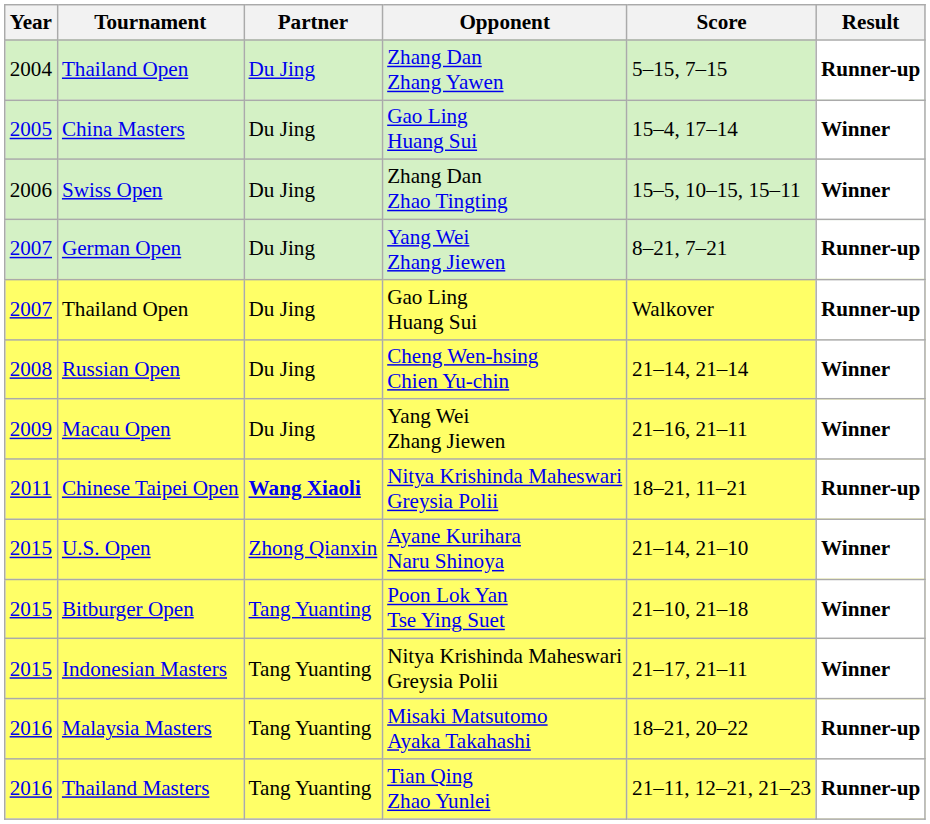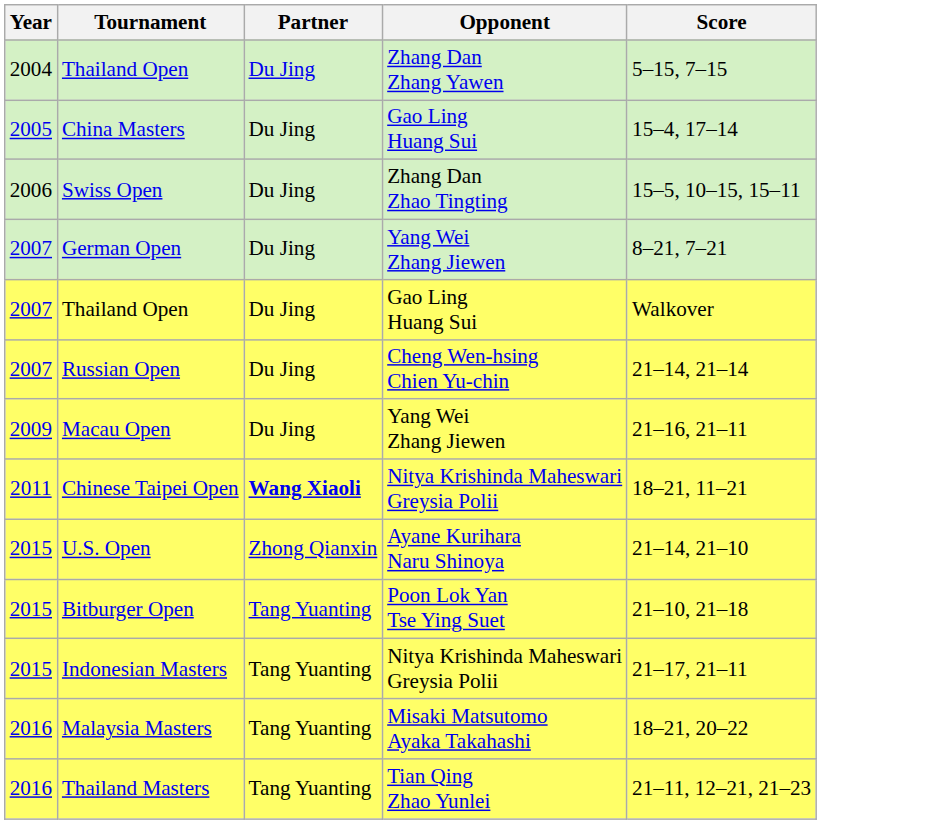 <table class="sortable wikitable" style="font-size: 90%;">
 <tr>
 <th>Year</th>
 <th>Tournament</th>
 <th>Partner</th>
 <th>Opponent</th>
 <th>Score</th>
-<th>Result</th>
 </tr>
 <tr style="background:#D4F1C5">
 <td align="center">2004</td>
 <td align="left"><a href='#'>Thailand Open</a></td>
 <td align="left"> <a href='#'>Du Jing</a></td>
 <td align="left"> <a href='#'>Zhang Dan</a> <br>  <a href='#'>Zhang Yawen</a></td>
 <td align="left">5–15, 7–15</td>
-<td style="text-align:left; background:white"> <strong>Runner-up</strong></td>
 </tr>
 <tr style="background:#D4F1C5">
 <td align="center"><a href='#'>2005</a></td>
 <td align="left"><a href='#'>China Masters</a></td>
 <td align="left"> Du Jing</td>
 <td align="left"> <a href='#'>Gao Ling</a> <br>  <a href='#'>Huang Sui</a></td>
 <td align="left">15–4, 17–14</td>
-<td style="text-align:left; background:white"> <strong>Winner</strong></td>
 </tr>
 <tr style="background:#D4F1C5">
 <td align="center">2006</td>
 <td align="left"><a href='#'>Swiss Open</a></td>
 <td align="left"> Du Jing</td>
 <td align="left"> Zhang Dan <br>  <a href='#'>Zhao Tingting</a></td>
 <td align="left">15–5, 10–15, 15–11</td>
-<td style="text-align:left; background:white"> <strong>Winner</strong></td>
 </tr>
 <tr style="background:#D4F1C5">
 <td align="center"><a href='#'>2007</a></td>
 <td align="left"><a href='#'>German Open</a></td>
 <td align="left"> Du Jing</td>
 <td align="left"> <a href='#'>Yang Wei</a> <br>  <a href='#'>Zhang Jiewen</a></td>
 <td align="left">8–21, 7–21</td>
-<td style="text-align:left; background:white"> <strong>Runner-up</strong></td>
 </tr>
 <tr style="background:#FFFF67">
 <td align="center"><a href='#'>2007</a></td>
 <td align="left">Thailand Open</td>
 <td align="left"> Du Jing</td>
 <td align="left"> Gao Ling <br>  Huang Sui</td>
 <td align="left">Walkover</td>
-<td style="text-align:left; background:white"> <strong>Runner-up</strong></td>
 </tr>
 <tr style="background:#FFFF67">
-<td align="center"><a href='#'>2008</a></td>
+<td align="center"><a href='#'>2007</a></td>
 <td align="left"><a href='#'>Russian Open</a></td>
 <td align="left"> Du Jing</td>
 <td align="left"> <a href='#'>Cheng Wen-hsing</a> <br>  <a href='#'>Chien Yu-chin</a></td>
 <td align="left">21–14, 21–14</td>
-<td style="text-align:left; background:white"> <strong>Winner</strong></td>
 </tr>
 <tr style="background:#FFFF67">
 <td align="center"><a href='#'>2009</a></td>
 <td align="left"><a href='#'>Macau Open</a></td>
 <td align="left"> Du Jing</td>
 <td align="left"> Yang Wei <br>  Zhang Jiewen</td>
 <td align="left">21–16, 21–11</td>
-<td style="text-align:left; background:white"> <strong>Winner</strong></td>
 </tr>
 <tr style="background:#FFFF67">
 <td align="center"><a href='#'>2011</a></td>
 <td align="left"><a href='#'>Chinese Taipei Open</a></td>
 <td align="left"><strong> <a href='#'>Wang Xiaoli</a></strong></td>
 <td align="left"> <a href='#'>Nitya Krishinda Maheswari</a> <br>  <a href='#'>Greysia Polii</a></td>
 <td align="left">18–21, 11–21</td>
-<td style="text-align:left; background:white"> <strong>Runner-up</strong></td>
 </tr>
 <tr style="background:#FFFF67">
 <td align="center"><a href='#'>2015</a></td>
 <td align="left"><a href='#'>U.S. Open</a></td>
 <td align="left"> <a href='#'>Zhong Qianxin</a></td>
 <td align="left"> <a href='#'>Ayane Kurihara</a> <br>  <a href='#'>Naru Shinoya</a></td>
 <td align="left">21–14, 21–10</td>
-<td style="text-align:left; background:white"> <strong>Winner</strong></td>
 </tr>
 <tr style="background:#FFFF67">
 <td align="center"><a href='#'>2015</a></td>
 <td align="left"><a href='#'>Bitburger Open</a></td>
 <td align="left"> <a href='#'>Tang Yuanting</a></td>
 <td align="left"> <a href='#'>Poon Lok Yan</a> <br>  <a href='#'>Tse Ying Suet</a></td>
 <td align="left">21–10, 21–18</td>
-<td style="text-align:left; background:white"> <strong>Winner</strong></td>
 </tr>
 <tr style="background:#FFFF67">
 <td align="center"><a href='#'>2015</a></td>
 <td align="left"><a href='#'>Indonesian Masters</a></td>
 <td align="left"> Tang Yuanting</td>
 <td align="left"> Nitya Krishinda Maheswari <br>  Greysia Polii</td>
 <td align="left">21–17, 21–11</td>
-<td style="text-align:left; background:white"> <strong>Winner</strong></td>
 </tr>
 <tr style="background:#FFFF67">
 <td align="center"><a href='#'>2016</a></td>
 <td align="left"><a href='#'>Malaysia Masters</a></td>
 <td align="left"> Tang Yuanting</td>
 <td align="left"> <a href='#'>Misaki Matsutomo</a> <br>  <a href='#'>Ayaka Takahashi</a></td>
 <td align="left">18–21, 20–22</td>
-<td style="text-align:left; background:white"> <strong>Runner-up</strong></td>
 </tr>
 <tr style="background:#FFFF67">
 <td align="center"><a href='#'>2016</a></td>
 <td align="left"><a href='#'>Thailand Masters</a></td>
 <td align="left"> Tang Yuanting</td>
 <td align="left"> <a href='#'>Tian Qing</a> <br>  <a href='#'>Zhao Yunlei</a></td>
 <td align="left">21–11, 12–21, 21–23</td>
-<td style="text-align:left; background:white"> <strong>Runner-up</strong></td>
 </tr>
 </table>
